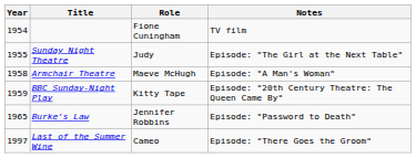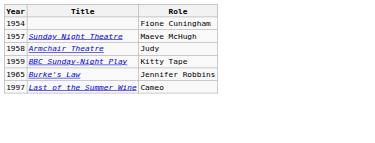 <table class="wikitable sortable">
 <tr>
 <th>Year</th>
 <th>Title</th>
 <th>Role</th>
-<th class="unsortable">Notes</th>
 </tr>
 <tr>
 <td>1954</td>
 <td><em></em></td>
 <td>Fione Cuningham</td>
-<td>TV film</td>
 </tr>
 <tr>
-<td>1955</td>
+<td>1957</td>
 <td><em><a href='#'>Sunday Night Theatre</a></em></td>
-<td>Judy</td>
-<td>Episode: "The Girl at the Next Table"</td>
+<td>Maeve McHugh</td>
 </tr>
 <tr>
 <td>1958</td>
 <td><em><a href='#'>Armchair Theatre</a></em></td>
-<td>Maeve McHugh</td>
-<td>Episode: "A Man's Woman"</td>
+<td>Judy</td>
 </tr>
 <tr>
 <td>1959</td>
 <td><em><a href='#'>BBC Sunday-Night Play</a></em></td>
 <td>Kitty Tape</td>
-<td>Episode: "20th Century Theatre: The Queen Came By"</td>
 </tr>
 <tr>
 <td>1965</td>
 <td><em><a href='#'>Burke's Law</a></em></td>
 <td>Jennifer Robbins</td>
-<td>Episode: "Password to Death"</td>
 </tr>
 <tr>
 <td>1997</td>
 <td><em><a href='#'>Last of the Summer Wine</a></em></td>
 <td>Cameo</td>
-<td>Episode: "There Goes the Groom"</td>
 </tr>
 </table>
